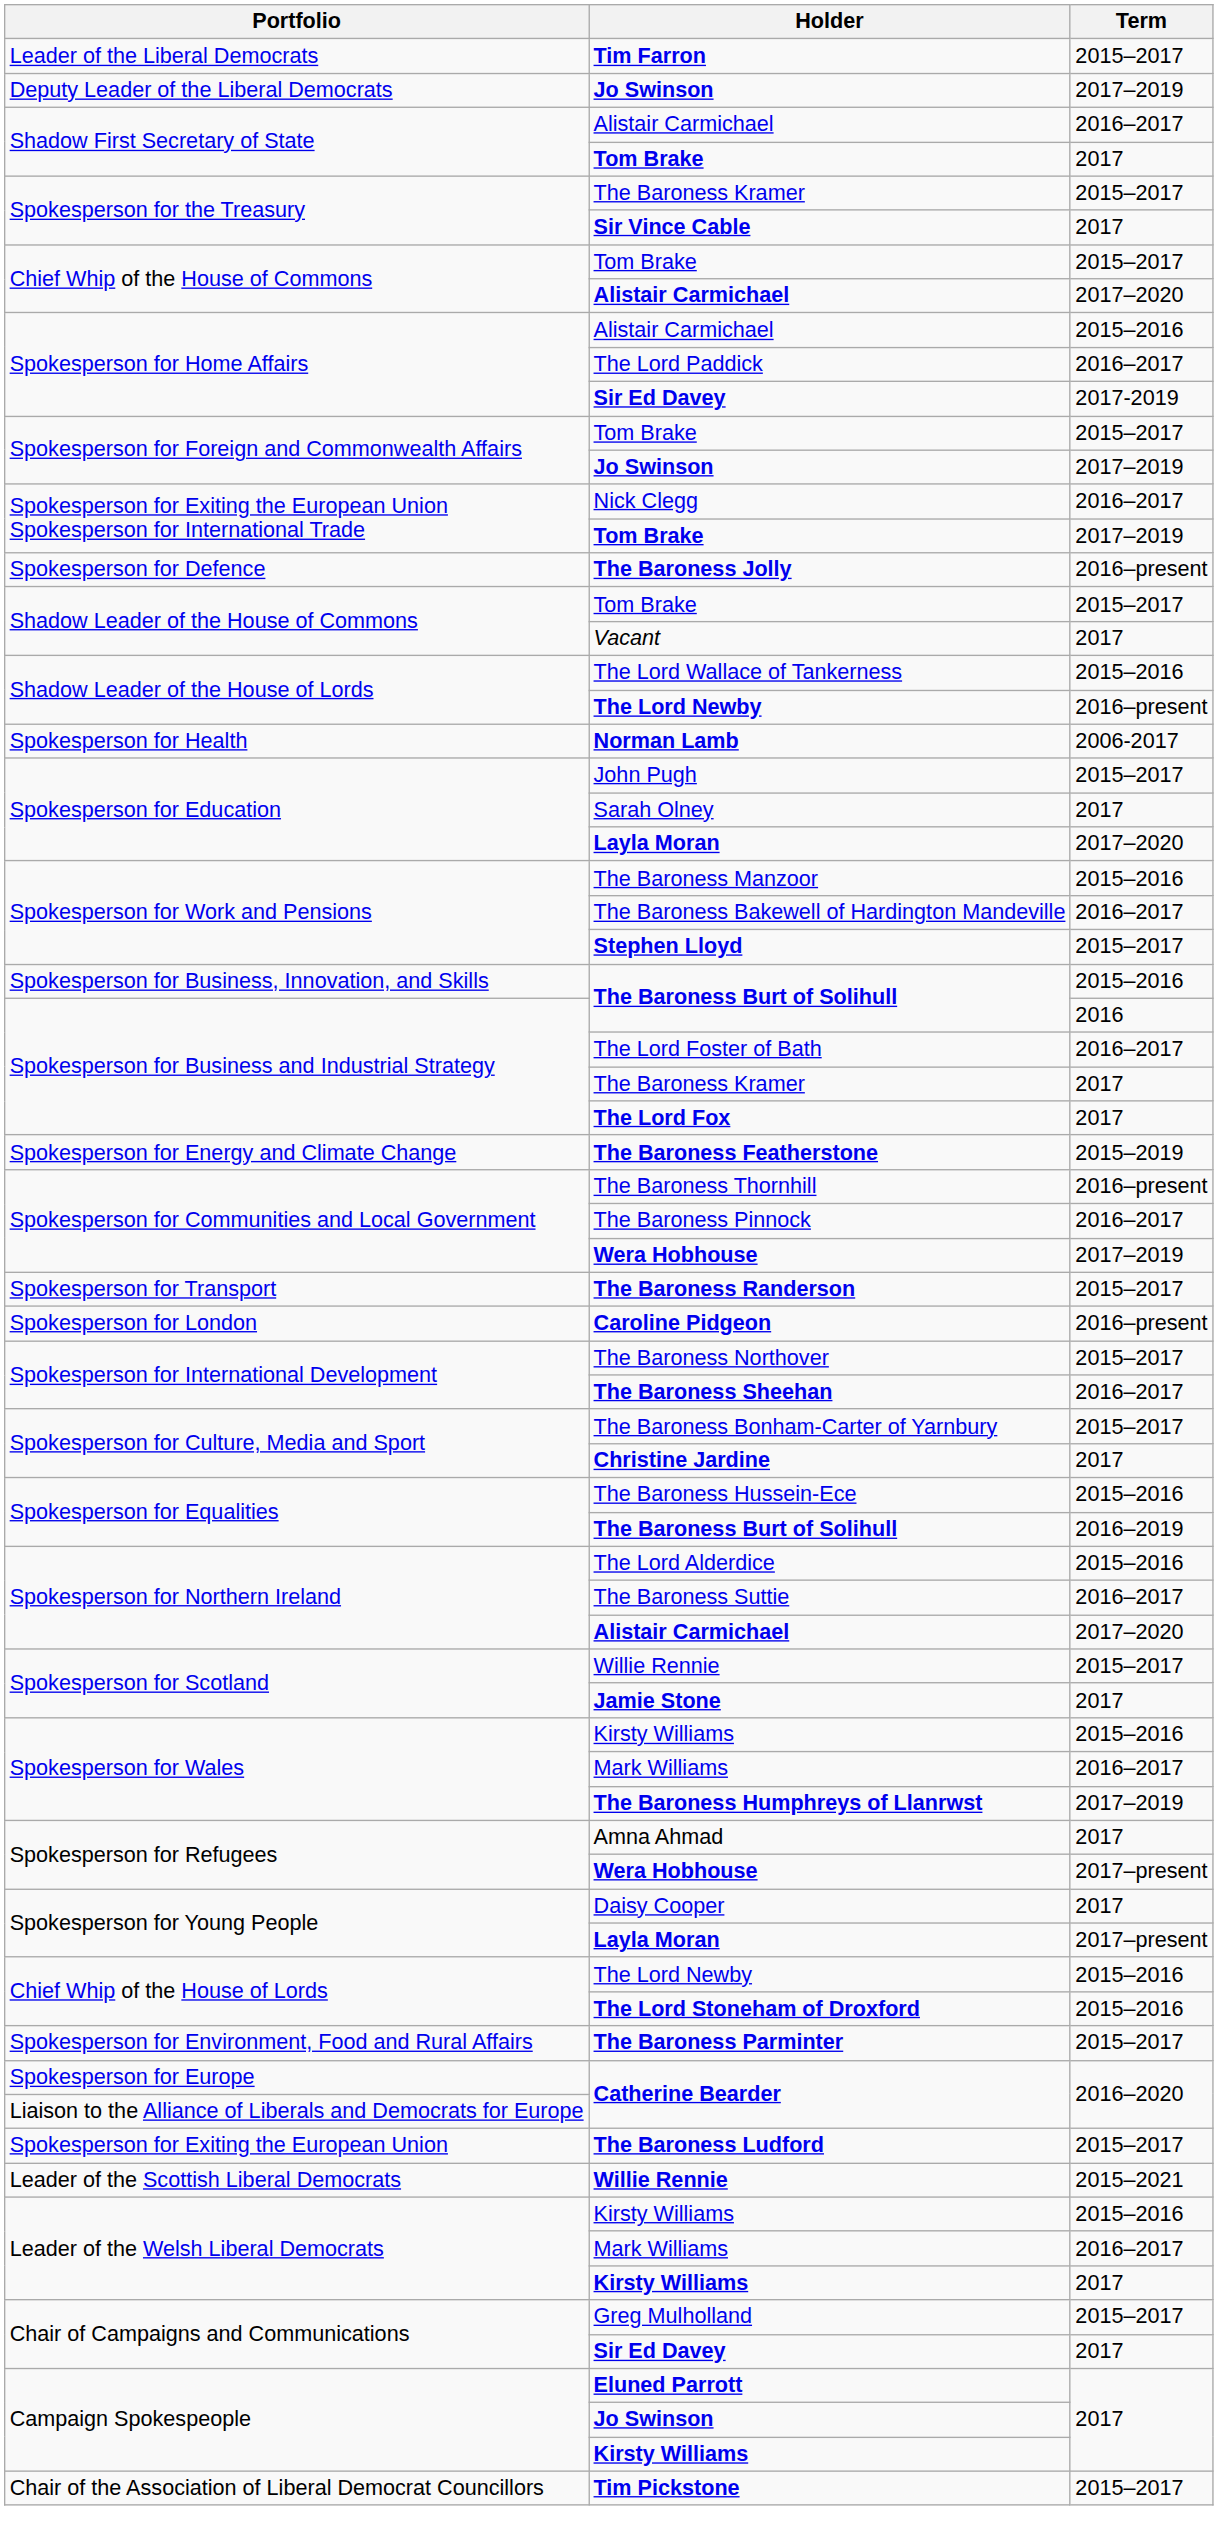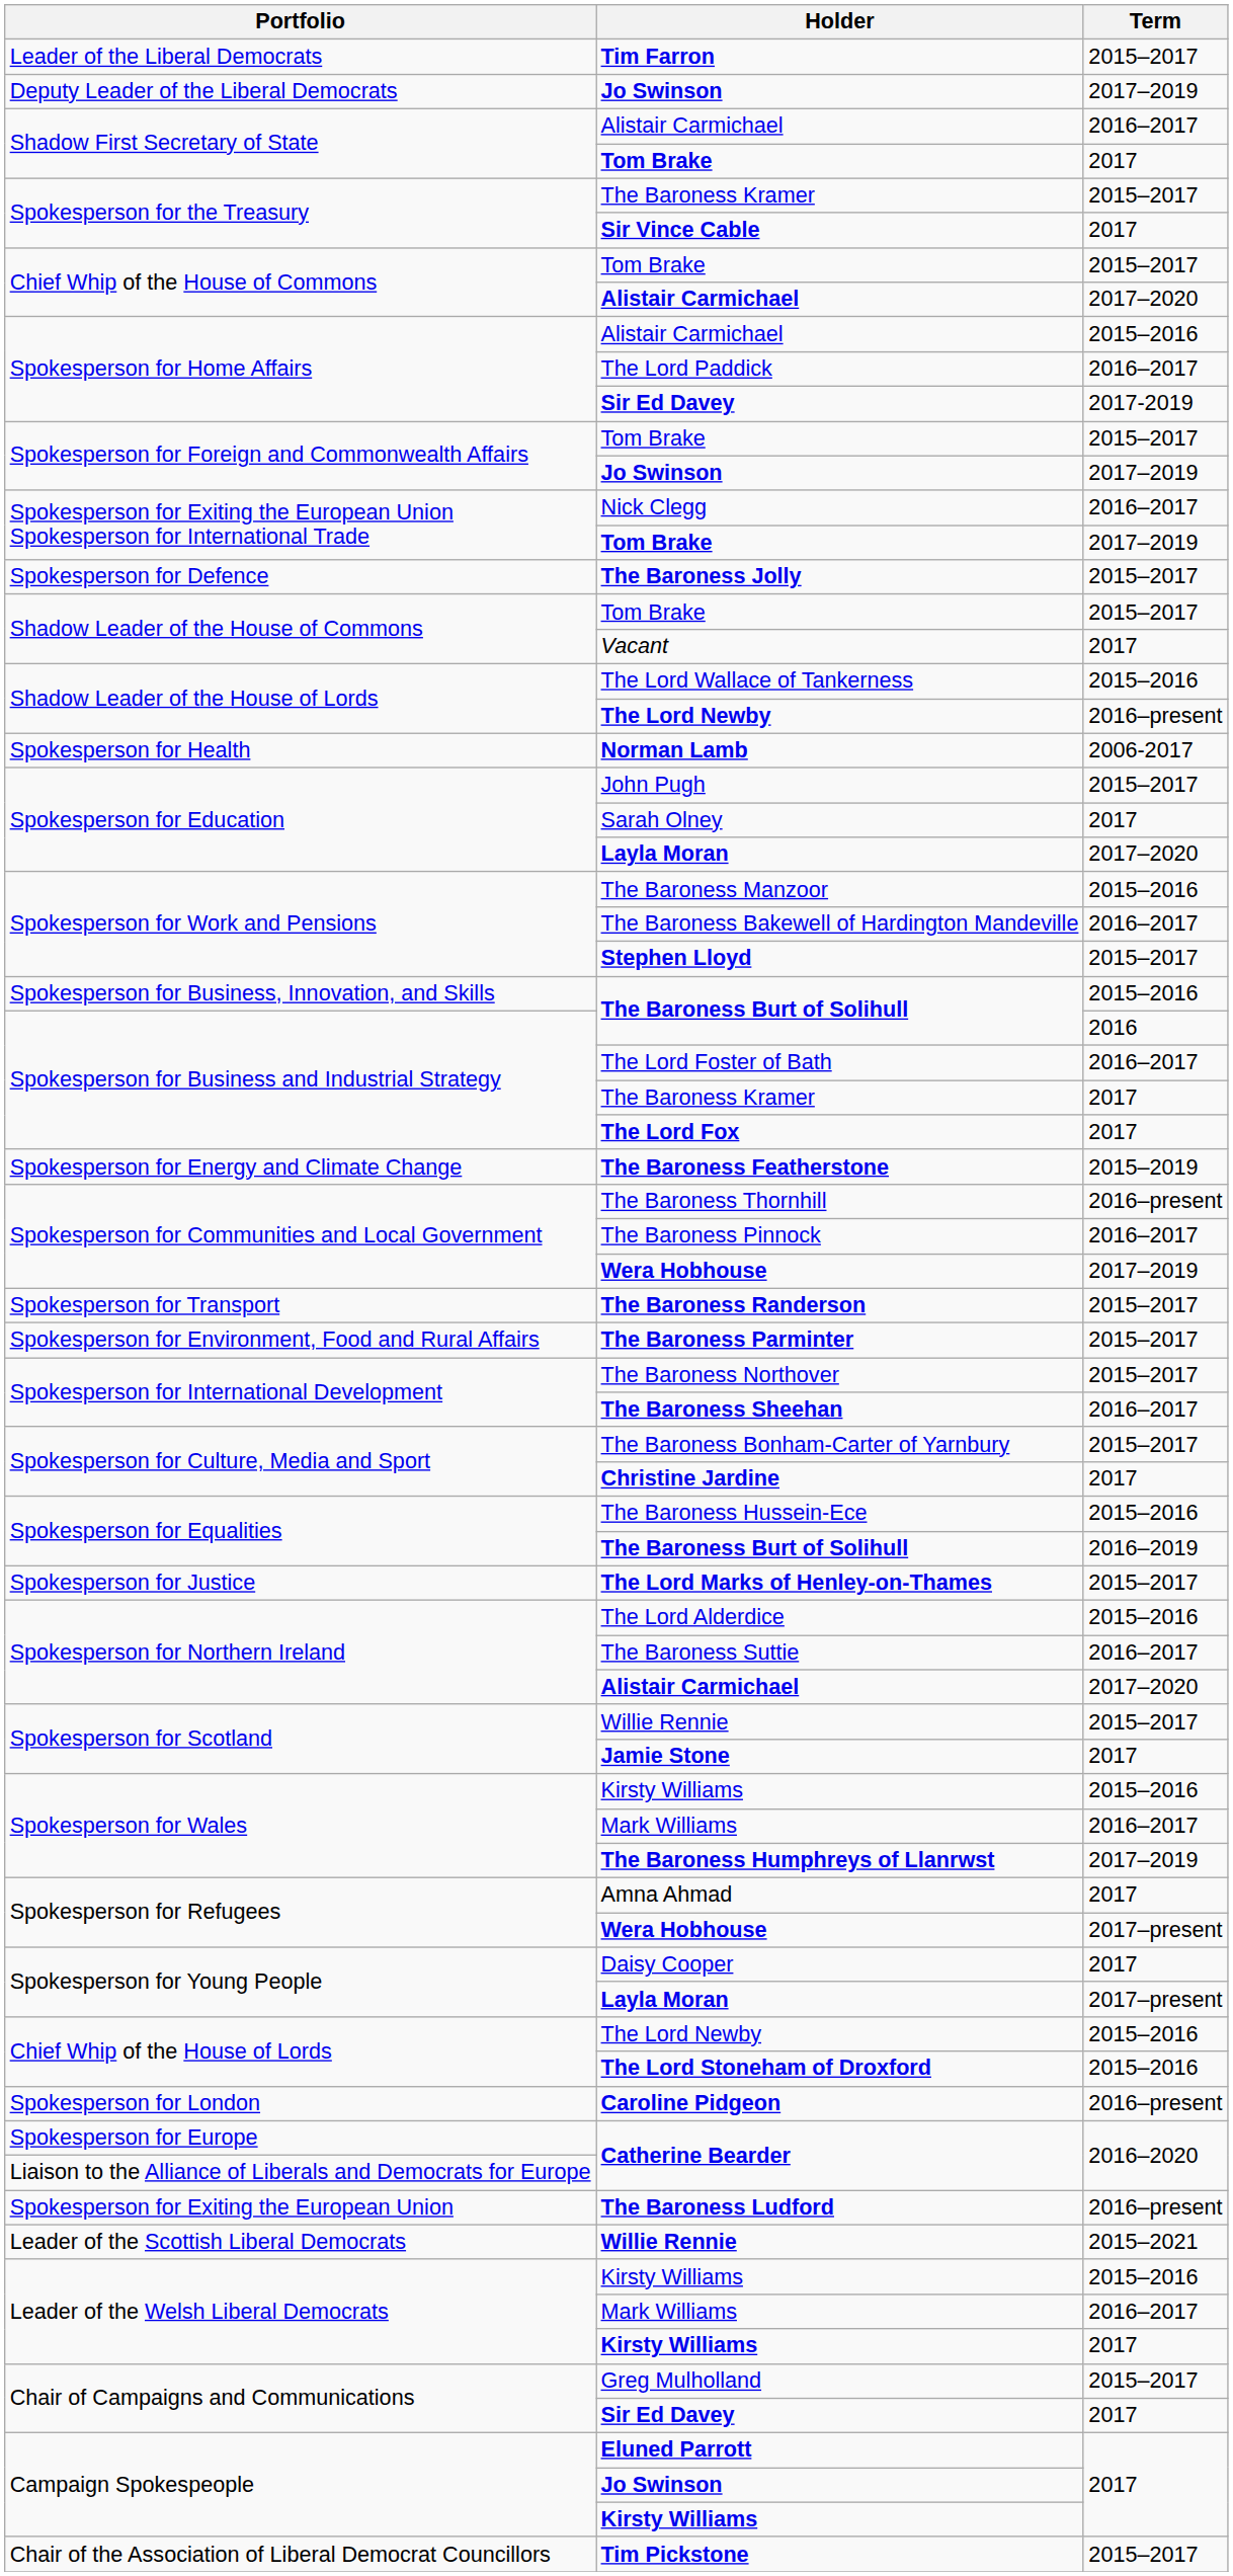 <table class="wikitable">
 <tr>
 <th>Portfolio</th>
 <th>Holder</th>
 <th>Term</th>
 </tr>
 <tr>
 <td><a href='#'>Leader of the Liberal Democrats</a></td>
 <td><strong><a href='#'>Tim Farron</a></strong> </td>
 <td>2015–2017</td>
 </tr>
 <tr>
 <td><a href='#'>Deputy Leader of the Liberal Democrats</a></td>
 <td><strong><a href='#'>Jo Swinson</a></strong> </td>
 <td>2017–2019</td>
 </tr>
 <tr>
 <td rowspan="2"><a href='#'>Shadow First Secretary of State</a></td>
 <td> <a href='#'>Alistair Carmichael</a> </td>
 <td>2016–2017</td>
 </tr>
 <tr>
 <td> <strong><a href='#'>Tom Brake</a></strong> </td>
 <td>2017</td>
 </tr>
 <tr>
 <td rowspan="2"><a href='#'>Spokesperson for the Treasury</a></td>
 <td> <a href='#'>The Baroness Kramer</a> </td>
 <td>2015–2017</td>
 </tr>
 <tr>
 <td> <strong><a href='#'>Sir Vince Cable</a></strong> </td>
 <td>2017</td>
 </tr>
 <tr>
 <td rowspan="2"><a href='#'>Chief Whip</a> of the <a href='#'>House of Commons</a></td>
 <td> <a href='#'>Tom Brake</a> </td>
 <td>2015–2017</td>
 </tr>
 <tr>
 <td> <strong><a href='#'>Alistair Carmichael</a></strong> </td>
 <td>2017–2020</td>
 </tr>
 <tr>
 <td rowspan="3"><a href='#'>Spokesperson for Home Affairs</a></td>
 <td> <a href='#'>Alistair Carmichael</a> </td>
 <td>2015–2016</td>
 </tr>
 <tr>
 <td> <a href='#'>The Lord Paddick</a></td>
 <td>2016–2017</td>
 </tr>
 <tr>
 <td> <strong><a href='#'>Sir Ed Davey</a></strong> </td>
 <td>2017-2019</td>
 </tr>
 <tr>
 <td rowspan="2"><a href='#'>Spokesperson for Foreign and Commonwealth Affairs</a></td>
 <td> <a href='#'>Tom Brake</a> </td>
 <td>2015–2017</td>
 </tr>
 <tr>
 <td><strong><a href='#'>Jo Swinson</a></strong> </td>
 <td>2017–2019</td>
 </tr>
 <tr>
 <td rowspan="2"><a href='#'>Spokesperson for Exiting the European Union</a><br><a href='#'>Spokesperson for International Trade</a></td>
 <td> <a href='#'>Nick Clegg</a></td>
 <td>2016–2017</td>
 </tr>
 <tr>
 <td> <strong><a href='#'>Tom Brake</a></strong> </td>
 <td>2017–2019</td>
 </tr>
 <tr>
 <td><a href='#'>Spokesperson for Defence</a></td>
 <td> <strong><a href='#'>The Baroness Jolly</a></strong></td>
-<td>2016–present</td>
+<td>2015–2017</td>
 </tr>
 <tr>
 <td rowspan="2"><a href='#'>Shadow Leader of the House of Commons</a></td>
 <td> <a href='#'>Tom Brake</a> </td>
 <td>2015–2017</td>
 </tr>
 <tr>
 <td><em>Vacant</em></td>
 <td>2017</td>
 </tr>
 <tr>
 <td rowspan="2"><a href='#'>Shadow Leader of the House of Lords</a></td>
 <td> <a href='#'>The Lord Wallace of Tankerness</a> </td>
 <td>2015–2016</td>
 </tr>
 <tr>
 <td> <strong><a href='#'>The Lord Newby</a></strong> </td>
 <td>2016–present</td>
 </tr>
 <tr>
 <td><a href='#'>Spokesperson for Health</a></td>
 <td> <strong><a href='#'>Norman Lamb</a></strong> </td>
 <td>2006-2017</td>
 </tr>
 <tr>
 <td rowspan="3"><a href='#'>Spokesperson for Education</a></td>
 <td><a href='#'>John Pugh</a> </td>
 <td>2015–2017</td>
 </tr>
 <tr>
 <td><a href='#'>Sarah Olney</a> </td>
 <td>2017</td>
 </tr>
 <tr>
 <td><strong><a href='#'>Layla Moran</a></strong> </td>
 <td>2017–2020</td>
 </tr>
 <tr>
 <td rowspan="3"><a href='#'>Spokesperson for Work and Pensions</a></td>
 <td> <a href='#'>The Baroness Manzoor</a> </td>
 <td>2015–2016</td>
 </tr>
 <tr>
 <td> <a href='#'>The Baroness Bakewell of Hardington Mandeville</a> </td>
 <td>2016–2017</td>
 </tr>
 <tr>
 <td><strong><a href='#'>Stephen Lloyd</a></strong> </td>
 <td>2015–2017</td>
 </tr>
 <tr>
 <td><a href='#'>Spokesperson for Business, Innovation, and Skills</a></td>
 <td rowspan="2"> <strong><a href='#'>The Baroness Burt of Solihull</a></strong></td>
 <td>2015–2016</td>
 </tr>
 <tr>
 <td rowspan="4"><a href='#'>Spokesperson for Business and Industrial Strategy</a></td>
 <td>2016</td>
 </tr>
 <tr>
 <td> <a href='#'>The Lord Foster of Bath</a> </td>
 <td>2016–2017</td>
 </tr>
 <tr>
 <td> <a href='#'>The Baroness Kramer</a> </td>
 <td>2017</td>
 </tr>
 <tr>
 <td> <strong><a href='#'>The Lord Fox</a></strong></td>
 <td>2017</td>
 </tr>
 <tr>
 <td><a href='#'>Spokesperson for Energy and Climate Change</a></td>
 <td> <strong><a href='#'>The Baroness Featherstone</a></strong> </td>
 <td>2015–2019</td>
 </tr>
 <tr>
 <td rowspan="3"><a href='#'>Spokesperson for Communities and Local Government</a></td>
 <td> <a href='#'>The Baroness Thornhill</a> </td>
 <td>2016–present</td>
 </tr>
 <tr>
 <td> <a href='#'>The Baroness Pinnock</a></td>
 <td>2016–2017</td>
 </tr>
 <tr>
 <td><strong><a href='#'>Wera Hobhouse</a></strong> </td>
 <td>2017–2019</td>
 </tr>
 <tr>
 <td><a href='#'>Spokesperson for Transport</a></td>
 <td> <strong><a href='#'>The Baroness Randerson</a></strong></td>
 <td>2015–2017</td>
 </tr>
 <tr>
-<td><a href='#'>Spokesperson for London</a></td>
-<td><strong><a href='#'>Caroline Pidgeon</a></strong> </td>
-<td>2016–present</td>
+<td><a href='#'>Spokesperson for Environment, Food and Rural Affairs</a></td>
+<td> <strong><a href='#'>The Baroness Parminter</a></strong></td>
+<td>2015–2017</td>
 </tr>
 <tr>
 <td rowspan="2"><a href='#'>Spokesperson for International Development</a></td>
 <td> <a href='#'>The Baroness Northover</a> </td>
 <td>2015–2017</td>
 </tr>
 <tr>
 <td> <strong><a href='#'>The Baroness Sheehan</a></strong></td>
 <td>2016–2017</td>
 </tr>
 <tr>
 <td rowspan="2"><a href='#'>Spokesperson for Culture, Media and Sport</a></td>
 <td> <a href='#'>The Baroness Bonham-Carter of Yarnbury</a></td>
 <td>2015–2017</td>
 </tr>
 <tr>
 <td><strong><a href='#'>Christine Jardine</a></strong> </td>
 <td>2017</td>
 </tr>
 <tr>
 <td rowspan="2"><a href='#'>Spokesperson for Equalities</a></td>
 <td> <a href='#'>The Baroness Hussein-Ece</a> </td>
 <td>2015–2016</td>
 </tr>
 <tr>
 <td> <strong><a href='#'>The Baroness Burt of Solihull</a></strong></td>
 <td>2016–2019</td>
+</tr>
+<tr>
+<td><a href='#'>Spokesperson for Justice</a></td>
+<td> <strong><a href='#'>The Lord Marks of Henley-on-Thames</a></strong> </td>
+<td>2015–2017</td>
 </tr>
 <tr>
 <td rowspan="3"><a href='#'>Spokesperson for Northern Ireland</a></td>
 <td> <a href='#'>The Lord Alderdice</a></td>
 <td>2015–2016</td>
 </tr>
 <tr>
 <td> <a href='#'>The Baroness Suttie</a></td>
 <td>2016–2017</td>
 </tr>
 <tr>
 <td> <strong><a href='#'>Alistair Carmichael</a></strong> </td>
 <td>2017–2020</td>
 </tr>
 <tr>
 <td rowspan="2"><a href='#'>Spokesperson for Scotland</a></td>
 <td><a href='#'>Willie Rennie</a> </td>
 <td>2015–2017</td>
 </tr>
 <tr>
 <td><strong><a href='#'>Jamie Stone</a></strong> </td>
 <td>2017</td>
 </tr>
 <tr>
 <td rowspan="3"><a href='#'>Spokesperson for Wales</a></td>
 <td><a href='#'>Kirsty Williams</a> </td>
 <td>2015–2016</td>
 </tr>
 <tr>
 <td><a href='#'>Mark Williams</a> </td>
 <td>2016–2017</td>
 </tr>
 <tr>
 <td> <strong><a href='#'>The Baroness Humphreys of Llanrwst</a></strong></td>
 <td>2017–2019</td>
 </tr>
 <tr>
 <td rowspan="2">Spokesperson for Refugees</td>
 <td>Amna Ahmad</td>
 <td>2017</td>
 </tr>
 <tr>
 <td><strong><a href='#'>Wera Hobhouse</a></strong> </td>
 <td>2017–present</td>
 </tr>
 <tr>
 <td rowspan="2">Spokesperson for Young People</td>
 <td><a href='#'>Daisy Cooper</a></td>
 <td>2017</td>
 </tr>
 <tr>
 <td><strong><a href='#'>Layla Moran</a></strong> </td>
 <td>2017–present</td>
 </tr>
 <tr>
 <td rowspan="2"><a href='#'>Chief Whip</a> of the <a href='#'>House of Lords</a></td>
 <td> <a href='#'>The Lord Newby</a> </td>
 <td>2015–2016</td>
 </tr>
 <tr>
 <td> <strong><a href='#'>The Lord Stoneham of Droxford</a></strong></td>
 <td>2015–2016</td>
 </tr>
 <tr>
-<td><a href='#'>Spokesperson for Environment, Food and Rural Affairs</a></td>
-<td> <strong><a href='#'>The Baroness Parminter</a></strong></td>
-<td>2015–2017</td>
+<td><a href='#'>Spokesperson for London</a></td>
+<td><strong><a href='#'>Caroline Pidgeon</a></strong> </td>
+<td>2016–present</td>
 </tr>
 <tr>
 <td><a href='#'>Spokesperson for Europe</a></td>
 <td rowspan="2"><strong><a href='#'>Catherine Bearder</a></strong> </td>
 <td rowspan="2">2016–2020</td>
 </tr>
 <tr>
 <td>Liaison to the <a href='#'>Alliance of Liberals and Democrats for Europe</a></td>
 </tr>
 <tr>
 <td><a href='#'>Spokesperson for Exiting the European Union</a><br></td>
 <td> <strong><a href='#'>The Baroness Ludford</a></strong></td>
-<td>2015–2017</td>
+<td>2016–present</td>
 </tr>
 <tr>
 <td>Leader of the <a href='#'>Scottish Liberal Democrats</a></td>
 <td><strong><a href='#'>Willie Rennie</a></strong> </td>
 <td>2015–2021</td>
 </tr>
 <tr>
 <td rowspan="3">Leader of the <a href='#'>Welsh Liberal Democrats</a></td>
 <td><a href='#'>Kirsty Williams</a> </td>
 <td>2015–2016</td>
 </tr>
 <tr>
 <td><a href='#'>Mark Williams</a></td>
 <td>2016–2017</td>
 </tr>
 <tr>
 <td><strong><a href='#'>Kirsty Williams</a></strong> </td>
 <td>2017</td>
 </tr>
 <tr>
 <td rowspan="2">Chair of Campaigns and Communications</td>
 <td><a href='#'>Greg Mulholland</a> </td>
 <td>2015–2017</td>
 </tr>
 <tr>
 <td>  <strong><a href='#'>Sir Ed Davey</a></strong> </td>
 <td>2017</td>
 </tr>
 <tr>
 <td rowspan="3">Campaign Spokespeople</td>
 <td><strong><a href='#'>Eluned Parrott</a></strong></td>
 <td rowspan="3">2017</td>
 </tr>
 <tr>
 <td><strong><a href='#'>Jo Swinson</a></strong></td>
 </tr>
 <tr>
 <td><strong><a href='#'>Kirsty Williams</a></strong> </td>
 </tr>
 <tr>
 <td>Chair of the Association of Liberal Democrat Councillors</td>
 <td> <strong><a href='#'>Tim Pickstone</a></strong></td>
 <td>2015–2017</td>
 </tr>
 </table>
